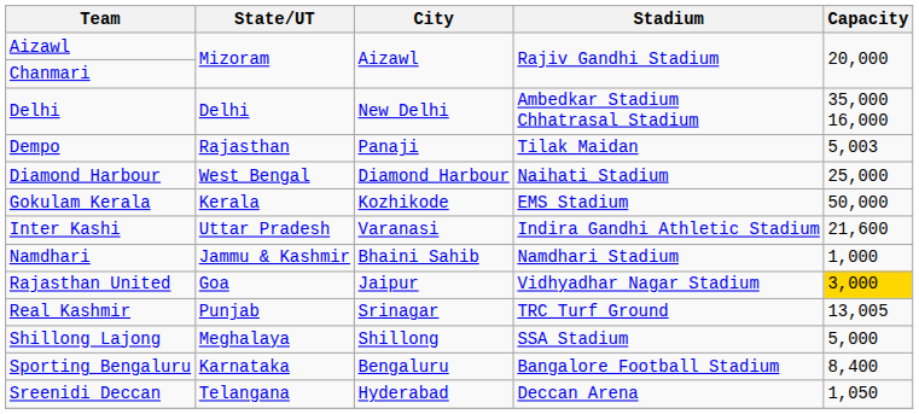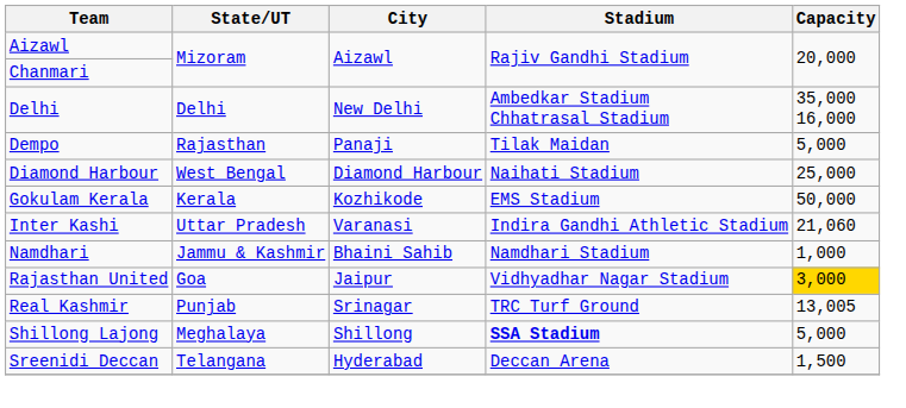 <table class="sortable wikitable" style="text-align: left; font-size">
 <tr>
 <th>Team</th>
 <th>State/UT</th>
 <th>City</th>
 <th>Stadium</th>
 <th>Capacity</th>
 </tr>
 <tr>
 <td><a href='#'>Aizawl</a></td>
 <td rowspan="2"><a href='#'>Mizoram</a></td>
 <td rowspan="2"><a href='#'>Aizawl</a></td>
 <td rowspan="2"><a href='#'>Rajiv Gandhi Stadium</a></td>
 <td rowspan="2">20,000</td>
 </tr>
 <tr>
 <td><a href='#'>Chanmari</a></td>
 </tr>
 <tr>
 <td><a href='#'>Delhi</a></td>
 <td><a href='#'>Delhi</a></td>
 <td><a href='#'>New Delhi</a></td>
 <td><a href='#'>Ambedkar Stadium</a><br><a href='#'>Chhatrasal Stadium</a></td>
 <td>35,000 <br>16,000</td>
 </tr>
 <tr>
 <td><a href='#'>Dempo</a></td>
 <td><a href='#'>Rajasthan</a></td>
 <td><a href='#'>Panaji</a></td>
 <td><a href='#'>Tilak Maidan</a></td>
-<td>5,003</td>
+<td>5,000</td>
 </tr>
 <tr>
 <td><a href='#'>Diamond Harbour</a></td>
 <td><a href='#'>West Bengal</a></td>
 <td><a href='#'>Diamond Harbour</a></td>
 <td><a href='#'>Naihati Stadium</a></td>
 <td>25,000</td>
 </tr>
 <tr>
 <td><a href='#'>Gokulam Kerala</a></td>
 <td><a href='#'>Kerala</a></td>
 <td><a href='#'>Kozhikode</a></td>
 <td><a href='#'>EMS Stadium</a></td>
 <td>50,000</td>
 </tr>
 <tr>
 <td><a href='#'>Inter Kashi</a></td>
 <td><a href='#'>Uttar Pradesh</a></td>
 <td><a href='#'>Varanasi</a></td>
 <td><a href='#'>Indira Gandhi Athletic Stadium</a></td>
-<td>21,600</td>
+<td>21,060</td>
 </tr>
 <tr>
 <td><a href='#'>Namdhari</a></td>
 <td><a href='#'>Jammu & Kashmir</a></td>
 <td><a href='#'>Bhaini Sahib</a></td>
 <td><a href='#'>Namdhari Stadium</a></td>
 <td>1,000</td>
 </tr>
 <tr>
 <td><a href='#'>Rajasthan United</a></td>
 <td><a href='#'>Goa</a></td>
 <td><a href='#'>Jaipur</a></td>
 <td><a href='#'>Vidhyadhar Nagar Stadium</a></td>
 <td style="background: gold;">3,000</td>
 </tr>
 <tr>
 <td><a href='#'>Real Kashmir</a></td>
 <td><a href='#'>Punjab</a></td>
 <td><a href='#'>Srinagar</a></td>
 <td><a href='#'>TRC Turf Ground</a></td>
 <td>13,005</td>
 </tr>
 <tr>
 <td><a href='#'>Shillong Lajong</a></td>
 <td><a href='#'>Meghalaya</a></td>
 <td><a href='#'>Shillong</a></td>
-<td><a href='#'>SSA Stadium</a></td>
+<td><strong><a href='#'>SSA Stadium</a></strong></td>
 <td>5,000</td>
-</tr>
-<tr>
-<td><a href='#'>Sporting Bengaluru</a></td>
-<td><a href='#'>Karnataka</a></td>
-<td><a href='#'>Bengaluru</a></td>
-<td><a href='#'>Bangalore Football Stadium</a></td>
-<td>8,400</td>
 </tr>
 <tr>
 <td><a href='#'>Sreenidi Deccan</a></td>
 <td><a href='#'>Telangana</a></td>
 <td><a href='#'>Hyderabad</a></td>
 <td><a href='#'>Deccan Arena</a></td>
-<td>1,050</td>
+<td>1,500</td>
 </tr>
 <tr>
 </tr>
 </table>
